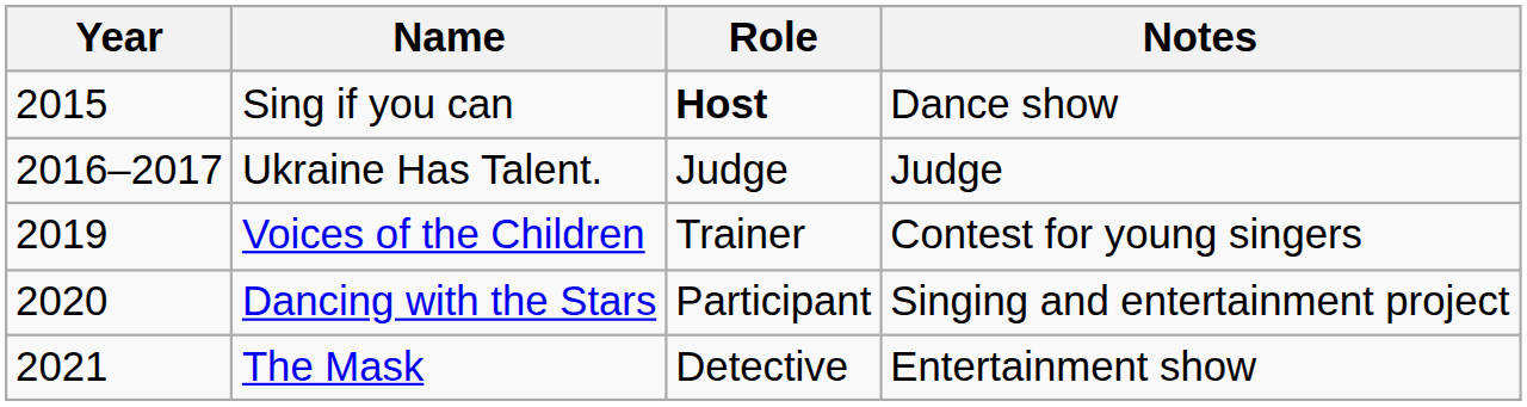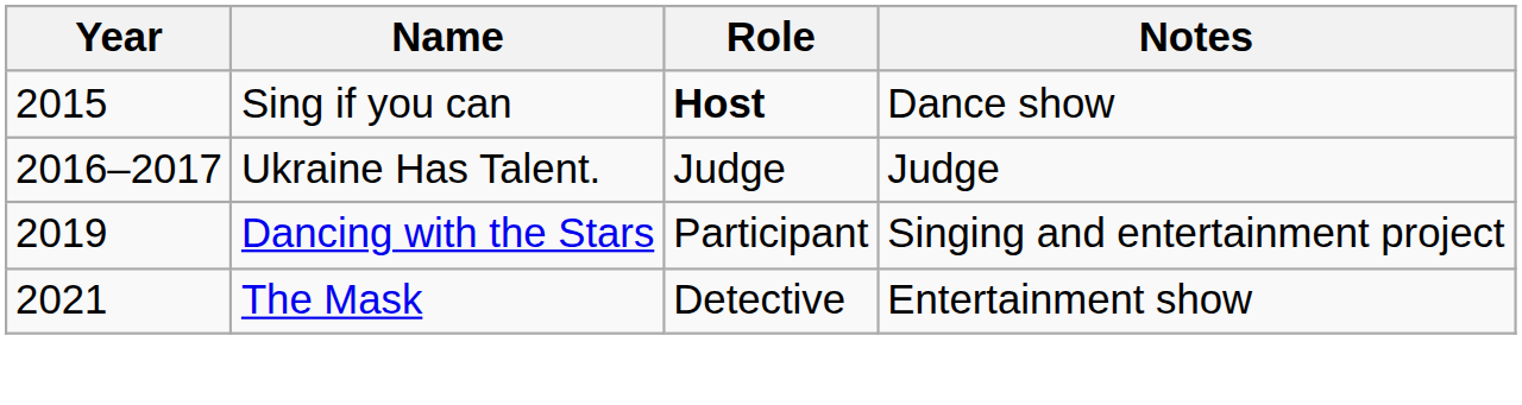 <table class="wikitable sortable">
 <tr>
 <th>Year</th>
 <th>Name</th>
 <th>Role</th>
 <th>Notes</th>
 </tr>
 <tr>
 <td>2015</td>
 <td>Sing if you can</td>
 <td><strong>Host</strong></td>
 <td>Dance show</td>
 </tr>
 <tr>
 <td>2016–2017</td>
 <td>Ukraine Has Talent.</td>
 <td>Judge</td>
 <td>Judge</td>
 </tr>
 <tr>
 <td>2019</td>
-<td><a href='#'>Voices of the Children</a></td>
-<td>Trainer</td>
-<td>Contest for young singers</td>
-</tr>
-<tr>
-<td>2020</td>
 <td><a href='#'>Dancing with the Stars</a></td>
 <td>Participant</td>
 <td>Singing and entertainment project</td>
 </tr>
 <tr>
 <td>2021</td>
 <td><a href='#'>The Mask</a></td>
 <td>Detective</td>
 <td>Entertainment show</td>
 </tr>
 </table>
